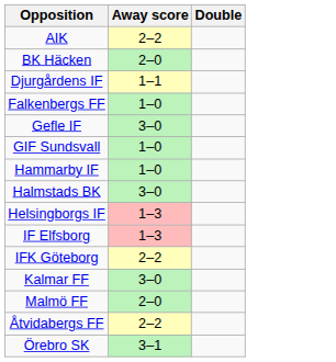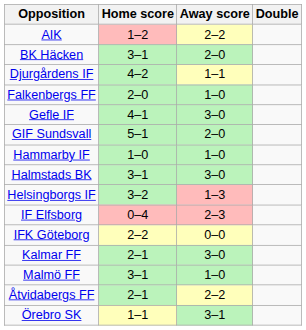 <table class="wikitable" style="text-align: center;">
 <tr>
 <th>Opposition</th>
+<th>Home score</th>
 <th>Away score</th>
 <th>Double</th>
 </tr>
 <tr>
 <td><a href='#'>AIK</a></td>
+<td bgcolor=#FFBBBB>1–2</td>
 <td bgcolor=#FFFFBB>2–2</td>
 <td></td>
 </tr>
 <tr>
 <td><a href='#'>BK Häcken</a></td>
+<td bgcolor=#BBF3BB>3–1</td>
 <td bgcolor=#BBF3BB>2–0</td>
 <td></td>
 </tr>
 <tr>
 <td><a href='#'>Djurgårdens IF</a></td>
+<td bgcolor=#BBF3BB>4–2</td>
 <td bgcolor=#FFFFBB>1–1</td>
 <td></td>
 </tr>
 <tr>
 <td><a href='#'>Falkenbergs FF</a></td>
+<td bgcolor=#BBF3BB>2–0</td>
 <td bgcolor=#BBF3BB>1–0</td>
 <td></td>
 </tr>
 <tr>
 <td><a href='#'>Gefle IF</a></td>
+<td bgcolor=#BBF3BB>4–1</td>
 <td bgcolor=#BBF3BB>3–0</td>
 <td></td>
 </tr>
 <tr>
 <td><a href='#'>GIF Sundsvall</a></td>
-<td bgcolor=#BBF3BB>1–0</td>
+<td bgcolor=#BBF3BB>5–1</td>
+<td bgcolor=#BBF3BB>2–0</td>
 <td></td>
 </tr>
 <tr>
 <td><a href='#'>Hammarby IF</a></td>
 <td bgcolor=#BBF3BB>1–0</td>
+<td bgcolor=#BBF3BB>1–0</td>
 <td></td>
 </tr>
 <tr>
 <td><a href='#'>Halmstads BK</a></td>
+<td bgcolor=#BBF3BB>3–1</td>
 <td bgcolor=#BBF3BB>3–0</td>
 <td></td>
 </tr>
 <tr>
 <td><a href='#'>Helsingborgs IF</a></td>
+<td bgcolor=#BBF3BB>3–2</td>
 <td bgcolor=#FFBBBB>1–3</td>
 <td></td>
 </tr>
 <tr>
 <td><a href='#'>IF Elfsborg</a></td>
-<td bgcolor=#FFBBBB>1–3</td>
+<td bgcolor=#FFBBBB>0–4</td>
+<td bgcolor=#FFBBBB>2–3</td>
 <td></td>
 </tr>
 <tr>
 <td><a href='#'>IFK Göteborg</a></td>
 <td bgcolor=#FFFFBB>2–2</td>
+<td bgcolor=#FFFFBB>0–0</td>
 <td></td>
 </tr>
 <tr>
 <td><a href='#'>Kalmar FF</a></td>
+<td bgcolor=#BBF3BB>2–1</td>
 <td bgcolor=#BBF3BB>3–0</td>
 <td></td>
 </tr>
 <tr>
 <td><a href='#'>Malmö FF</a></td>
-<td bgcolor=#BBF3BB>2–0</td>
+<td bgcolor=#BBF3BB>3–1</td>
+<td bgcolor=#BBF3BB>1–0</td>
 <td></td>
 </tr>
 <tr>
 <td><a href='#'>Åtvidabergs FF</a></td>
+<td bgcolor=#BBF3BB>2–1</td>
 <td bgcolor=#FFFFBB>2–2</td>
 <td></td>
 </tr>
 <tr>
 <td><a href='#'>Örebro SK</a></td>
+<td bgcolor=#FFFFBB>1–1</td>
 <td bgcolor=#BBF3BB>3–1</td>
 <td></td>
 </tr>
 </table>
